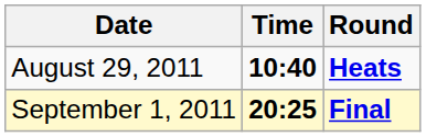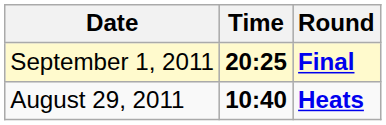 <table class="wikitable">
 <tr>
 <th>Date</th>
 <th>Time</th>
 <th>Round</th>
 </tr>
+<tr style=background:lemonchiffon>
+<td>September 1, 2011</td>
+<td><strong>20:25</strong></td>
+<td><strong><a href='#'>Final</a></strong></td>
+</tr>
 <tr>
 <td>August 29, 2011</td>
 <td><strong>10:40</strong></td>
 <td><strong><a href='#'>Heats</a></strong></td>
 </tr>
-<tr style=background:lemonchiffon>
-<td>September 1, 2011</td>
-<td><strong>20:25</strong></td>
-<td><strong><a href='#'>Final</a></strong></td>
-</tr>
 </table>
